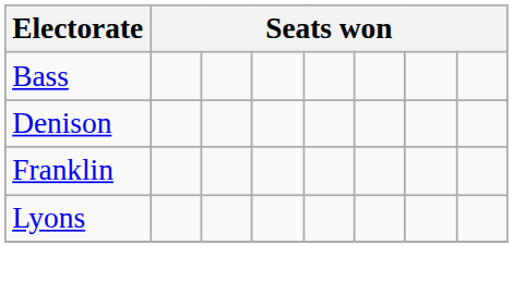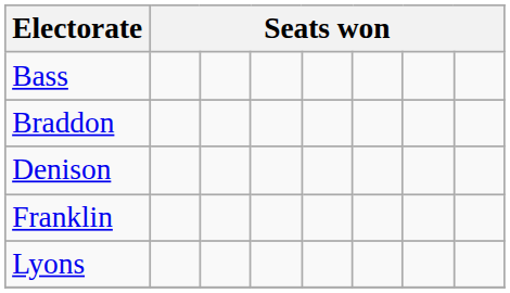 <table class="wikitable">
 <tr>
 <th>Electorate</th>
 <th colspan=7>Seats won</th>
 </tr>
 <tr>
 <td><a href='#'>Bass</a></td>
 <td width=20 > </td>
 <td width=20 > </td>
 <td width=20 > </td>
 <td width=20 > </td>
 <td width=20 > </td>
 <td width=20 > </td>
 <td width=20 > </td>
+</tr>
+<tr>
+<td><a href='#'>Braddon</a></td>
+<td> </td>
+<td> </td>
+<td> </td>
+<td> </td>
+<td> </td>
+<td> </td>
+<td> </td>
 </tr>
 <tr>
 <td><a href='#'>Denison</a></td>
 <td> </td>
 <td> </td>
 <td> </td>
 <td> </td>
 <td> </td>
 <td> </td>
 <td> </td>
 </tr>
 <tr>
 <td><a href='#'>Franklin</a></td>
 <td> </td>
 <td> </td>
 <td> </td>
 <td> </td>
 <td> </td>
 <td> </td>
 <td> </td>
 </tr>
 <tr>
 <td><a href='#'>Lyons</a></td>
 <td> </td>
 <td> </td>
 <td> </td>
 <td> </td>
 <td> </td>
 <td> </td>
 <td> </td>
 </tr>
 <tr>
 </tr>
 </table>
